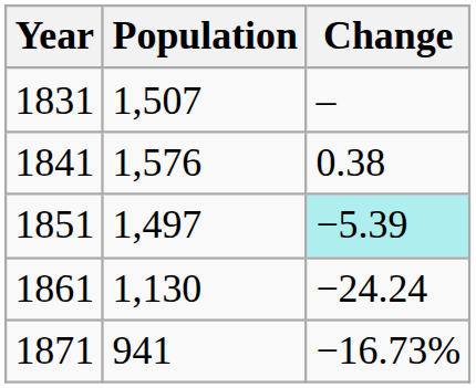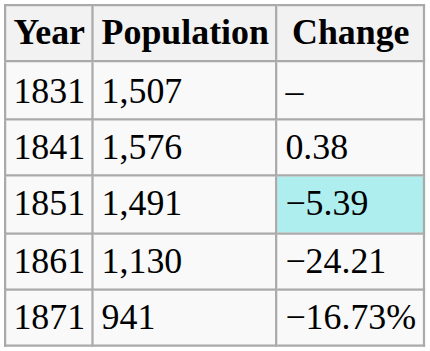 <table class="wikitable">
 <tr>
 <th style="font-weight: bold;">Year</th>
 <th style="font-weight: bold;">Population</th>
 <th style="font-weight: bold;">Change</th>
 </tr>
 <tr>
 <td>1831</td>
 <td>1,507</td>
 <td>–</td>
 </tr>
 <tr>
 <td>1841</td>
 <td>1,576</td>
 <td>0.38</td>
 </tr>
 <tr>
 <td>1851</td>
-<td>1,497</td>
+<td>1,491</td>
 <td style="background: paleturquoise;">−5.39</td>
 </tr>
 <tr>
 <td>1861</td>
 <td>1,130</td>
-<td>−24.24</td>
+<td>−24.21</td>
 </tr>
 <tr>
 <td>1871</td>
 <td>941</td>
 <td>−16.73%</td>
 </tr>
 </table>
